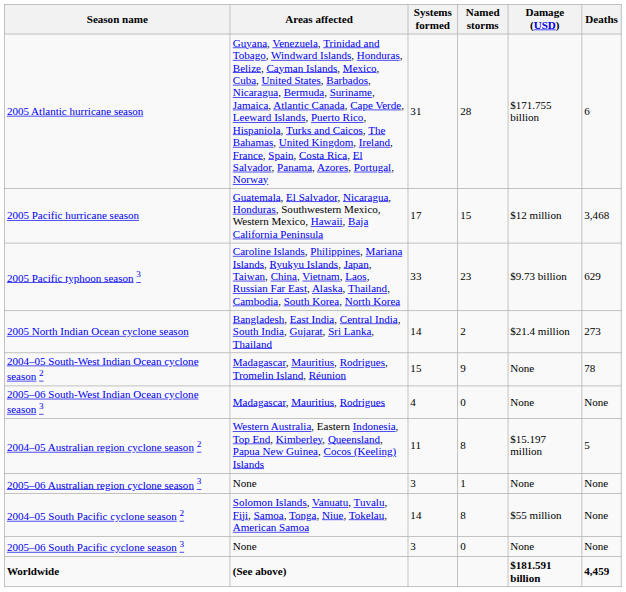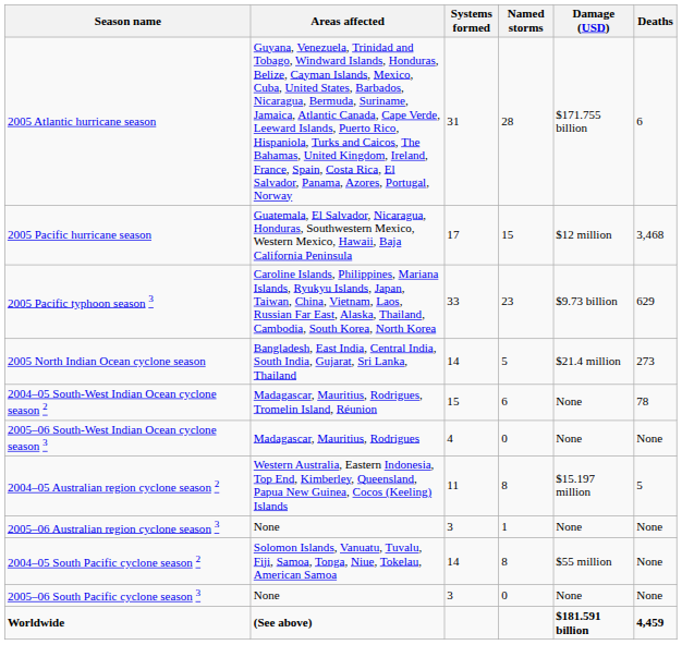 <table class="wikitable sortable">
 <tr>
 <th width="320"><strong>Season name</strong></th>
 <th width="250"><strong>Areas affected</strong></th>
 <th width="65"><strong>Systems formed</strong></th>
 <th width="65"><strong>Named storms</strong></th>
 <th width="100"><strong>Damage (<a href='#'>USD</a>)</strong></th>
 <th width="50"><strong>Deaths</strong></th>
 </tr>
 <tr>
 <td><a href='#'>2005 Atlantic hurricane season</a></td>
 <td><a href='#'>Guyana</a>, <a href='#'>Venezuela</a>, <a href='#'>Trinidad and Tobago</a>, <a href='#'>Windward Islands</a>, <a href='#'>Honduras</a>, <a href='#'>Belize</a>, <a href='#'>Cayman Islands</a>, <a href='#'>Mexico</a>, <a href='#'>Cuba</a>, <a href='#'>United States</a>, <a href='#'>Barbados</a>, <a href='#'>Nicaragua</a>, <a href='#'>Bermuda</a>, <a href='#'>Suriname</a>, <a href='#'>Jamaica</a>, <a href='#'>Atlantic Canada</a>, <a href='#'>Cape Verde</a>, <a href='#'>Leeward Islands</a>, <a href='#'>Puerto Rico</a>, <a href='#'>Hispaniola</a>, <a href='#'>Turks and Caicos</a>, <a href='#'>The Bahamas</a>, <a href='#'>United Kingdom</a>, <a href='#'>Ireland</a>, <a href='#'>France</a>, <a href='#'>Spain</a>, <a href='#'>Costa Rica</a>, <a href='#'>El Salvador</a>, <a href='#'>Panama</a>, <a href='#'>Azores</a>, <a href='#'>Portugal</a>, <a href='#'>Norway</a></td>
 <td>31</td>
 <td>28</td>
 <td>$171.755 billion</td>
 <td>6</td>
 </tr>
 <tr>
 <td><a href='#'>2005 Pacific hurricane season</a></td>
 <td><a href='#'>Guatemala</a>, <a href='#'>El Salvador</a>, <a href='#'>Nicaragua</a>, <a href='#'>Honduras</a>, Southwestern Mexico, Western Mexico, <a href='#'>Hawaii</a>, <a href='#'>Baja California Peninsula</a></td>
 <td>17</td>
 <td>15</td>
 <td>$12 million</td>
 <td>3,468</td>
 </tr>
 <tr>
 <td><a href='#'>2005 Pacific typhoon season</a> <a href='#'><sup>3</sup></a></td>
 <td><a href='#'>Caroline Islands</a>, <a href='#'>Philippines</a>, <a href='#'>Mariana Islands</a>, <a href='#'>Ryukyu Islands</a>, <a href='#'>Japan</a>, <a href='#'>Taiwan</a>, <a href='#'>China</a>, <a href='#'>Vietnam</a>, <a href='#'>Laos</a>, <a href='#'>Russian Far East</a>, <a href='#'>Alaska</a>, <a href='#'>Thailand</a>, <a href='#'>Cambodia</a>, <a href='#'>South Korea</a>, <a href='#'>North Korea</a></td>
 <td>33</td>
 <td>23</td>
 <td>$9.73 billion</td>
 <td>629</td>
 </tr>
 <tr>
 <td><a href='#'>2005 North Indian Ocean cyclone season</a></td>
 <td><a href='#'>Bangladesh</a>, <a href='#'>East India</a>, <a href='#'>Central India</a>, <a href='#'>South India</a>, <a href='#'>Gujarat</a>, <a href='#'>Sri Lanka</a>, <a href='#'>Thailand</a></td>
 <td>14</td>
-<td>2</td>
+<td>5</td>
 <td>$21.4 million</td>
 <td>273</td>
 </tr>
 <tr>
 <td><a href='#'>2004–05 South-West Indian Ocean cyclone season</a> <a href='#'><sup>2</sup></a></td>
 <td><a href='#'>Madagascar</a>, <a href='#'>Mauritius</a>, <a href='#'>Rodrigues</a>, <a href='#'>Tromelin Island</a>, <a href='#'>Réunion</a></td>
 <td>15</td>
-<td>9</td>
+<td>6</td>
 <td>None</td>
 <td>78</td>
 </tr>
 <tr>
 <td><a href='#'>2005–06 South-West Indian Ocean cyclone season</a> <a href='#'><sup>3</sup></a></td>
 <td><a href='#'>Madagascar</a>, <a href='#'>Mauritius</a>, <a href='#'>Rodrigues</a></td>
 <td>4</td>
 <td>0</td>
 <td>None</td>
 <td>None</td>
 </tr>
 <tr>
 <td><a href='#'>2004–05 Australian region cyclone season</a> <a href='#'><sup>2</sup></a></td>
 <td><a href='#'>Western Australia</a>, Eastern <a href='#'>Indonesia</a>, <a href='#'>Top End</a>, <a href='#'>Kimberley</a>, <a href='#'>Queensland</a>, <a href='#'>Papua New Guinea</a>, <a href='#'>Cocos (Keeling) Islands</a></td>
 <td>11</td>
 <td>8</td>
 <td>$15.197 million</td>
 <td>5</td>
 </tr>
 <tr>
 <td><a href='#'>2005–06 Australian region cyclone season</a> <a href='#'><sup>3</sup></a></td>
 <td>None</td>
 <td>3</td>
 <td>1</td>
 <td>None</td>
 <td>None</td>
 </tr>
 <tr>
 <td><a href='#'>2004–05 South Pacific cyclone season</a> <a href='#'><sup>2</sup></a></td>
 <td><a href='#'>Solomon Islands</a>, <a href='#'>Vanuatu</a>, <a href='#'>Tuvalu</a>, <a href='#'>Fiji</a>, <a href='#'>Samoa</a>, <a href='#'>Tonga</a>, <a href='#'>Niue</a>, <a href='#'>Tokelau</a>, <a href='#'>American Samoa</a></td>
 <td>14</td>
 <td>8</td>
 <td>$55 million</td>
 <td>None</td>
 </tr>
 <tr>
 <td><a href='#'>2005–06 South Pacific cyclone season</a> <a href='#'><sup>3</sup></a></td>
 <td>None</td>
 <td>3</td>
 <td>0</td>
 <td>None</td>
 <td>None</td>
 </tr>
 <tr>
 <td><strong>Worldwide</strong></td>
 <td><strong>(See above)</strong></td>
 <td><strong></strong></td>
 <td><strong></strong></td>
 <td><strong>$181.591 billion</strong></td>
 <td><strong>4,459</strong></td>
 </tr>
 </table>
